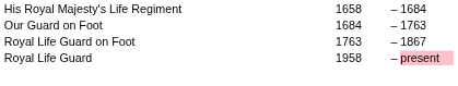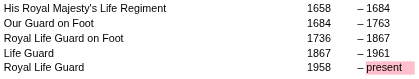 <table class="toccolours">
 <tr style="vertical-align: top;">
 <td></td>
 <td>His Royal Majesty's Life Regiment</td>
 <td width="12%">1658</td>
 <td width="1%">–</td>
 <td width="12%">1684</td>
 </tr>
 <tr style="vertical-align: top;">
 <td></td>
 <td>Our Guard on Foot</td>
 <td width="12%">1684</td>
 <td width="1%">–</td>
 <td width="12%">1763</td>
 </tr>
 <tr style="vertical-align: top;">
 <td></td>
 <td>Royal Life Guard on Foot</td>
-<td width="12%">1763</td>
+<td width="12%">1736</td>
 <td width="1%">–</td>
 <td width="12%">1867</td>
+</tr>
+<tr style="vertical-align: top;">
+<td></td>
+<td>Life Guard</td>
+<td width="12%">1867</td>
+<td width="1%">–</td>
+<td width="12%">1961</td>
 </tr>
 <tr style="vertical-align: top;">
 <td></td>
 <td>Royal Life Guard</td>
 <td width="12%">1958</td>
 <td width="1%">–</td>
 <td width="12%" style="background: pink;">present</td>
 </tr>
 </table>
